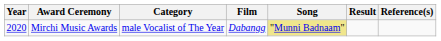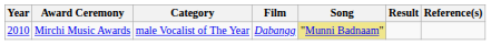 <table class="wikitable">
 <tr>
 <th>Year</th>
 <th>Award Ceremony</th>
 <th>Category</th>
 <th>Film</th>
 <th>Song</th>
 <th>Result</th>
 <th>Reference(s)</th>
 </tr>
 <tr>
-<td><a href='#'>2020</a></td>
+<td><a href='#'>2010</a></td>
 <td><a href='#'>Mirchi Music Awards</a></td>
 <td><a href='#'>male Vocalist of The Year</a></td>
 <td><em><a href='#'>Dabangg</a></em></td>
 <td style="background: khaki;">"<a href='#'>Munni Badnaam</a>"</td>
 <td></td>
 <td></td>
 </tr>
 </table>
